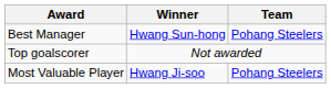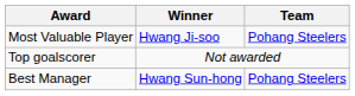 <table class="wikitable">
 <tr>
 <th>Award</th>
 <th>Winner</th>
 <th>Team</th>
 </tr>
 <tr>
-<td>Best Manager</td>
-<td> <a href='#'>Hwang Sun-hong</a></td>
+<td>Most Valuable Player</td>
+<td> <a href='#'>Hwang Ji-soo</a></td>
 <td><a href='#'>Pohang Steelers</a></td>
 </tr>
 <tr>
 <td>Top goalscorer</td>
 <td colspan="2" align="center"><em>Not awarded</em></td>
 </tr>
 <tr>
-<td>Most Valuable Player</td>
-<td> <a href='#'>Hwang Ji-soo</a></td>
+<td>Best Manager</td>
+<td> <a href='#'>Hwang Sun-hong</a></td>
 <td><a href='#'>Pohang Steelers</a></td>
 </tr>
 </table>
